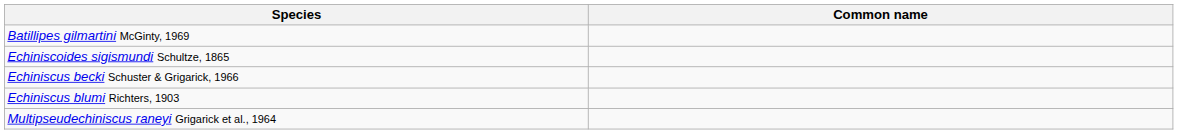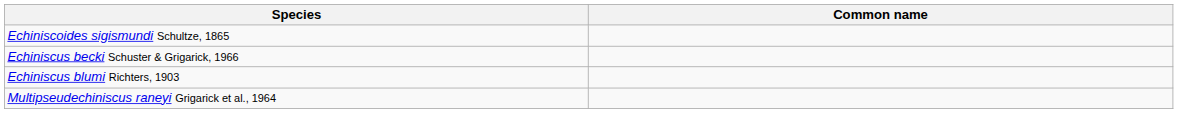 <table width=90% class="wikitable">
 <tr>
 <th width=25%>Species</th>
 <th width=25%>Common name</th>
-</tr>
-<tr>
-<td><em><a href='#'>Batillipes gilmartini</a></em> <small> McGinty, 1969 </small></td>
-<td></td>
 </tr>
 <tr>
 <td><em><a href='#'>Echiniscoides sigismundi</a></em> <small> Schultze, 1865 </small></td>
 <td></td>
 </tr>
 <tr>
 <td><em><a href='#'>Echiniscus becki</a></em> <small> Schuster & Grigarick, 1966 </small></td>
 <td></td>
 </tr>
 <tr>
 <td><em><a href='#'>Echiniscus blumi</a></em> <small> Richters, 1903 </small></td>
 <td></td>
 </tr>
 <tr>
 <td><em><a href='#'>Multipseudechiniscus raneyi</a></em> <small> Grigarick et al., 1964 </small></td>
 <td></td>
 </tr>
 </table>
